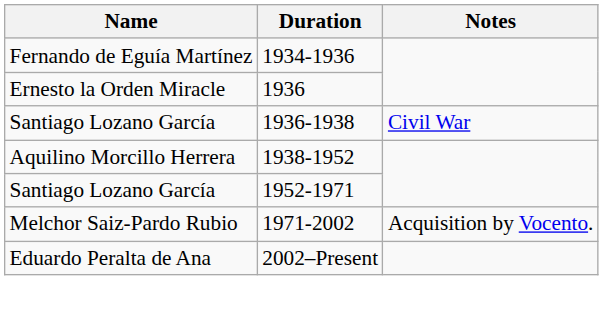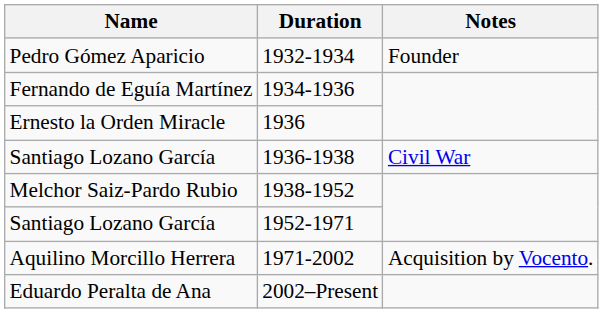 <table class="wikitable" style="margin-bottom: 10px;">
 <tr>
 <th>Name</th>
 <th>Duration</th>
 <th>Notes</th>
+</tr>
+<tr>
+<td>Pedro Gómez Aparicio</td>
+<td>1932-1934</td>
+<td>Founder</td>
 </tr>
 <tr>
 <td>Fernando de Eguía Martínez</td>
 <td>1934-1936</td>
 </tr>
 <tr>
 <td>Ernesto la Orden Miracle</td>
 <td>1936</td>
 </tr>
 <tr>
 <td>Santiago Lozano García</td>
 <td>1936-1938</td>
 <td><a href='#'>Civil War</a></td>
 </tr>
 <tr>
-<td>Aquilino Morcillo Herrera</td>
+<td>Melchor Saiz-Pardo Rubio</td>
 <td>1938-1952</td>
 </tr>
 <tr>
 <td>Santiago Lozano García</td>
 <td>1952-1971</td>
 </tr>
 <tr>
-<td>Melchor Saiz-Pardo Rubio</td>
+<td>Aquilino Morcillo Herrera</td>
 <td>1971-2002</td>
 <td>Acquisition by <a href='#'>Vocento</a>.</td>
 </tr>
 <tr>
 <td>Eduardo Peralta de Ana</td>
 <td>2002–Present</td>
 </tr>
 </table>
